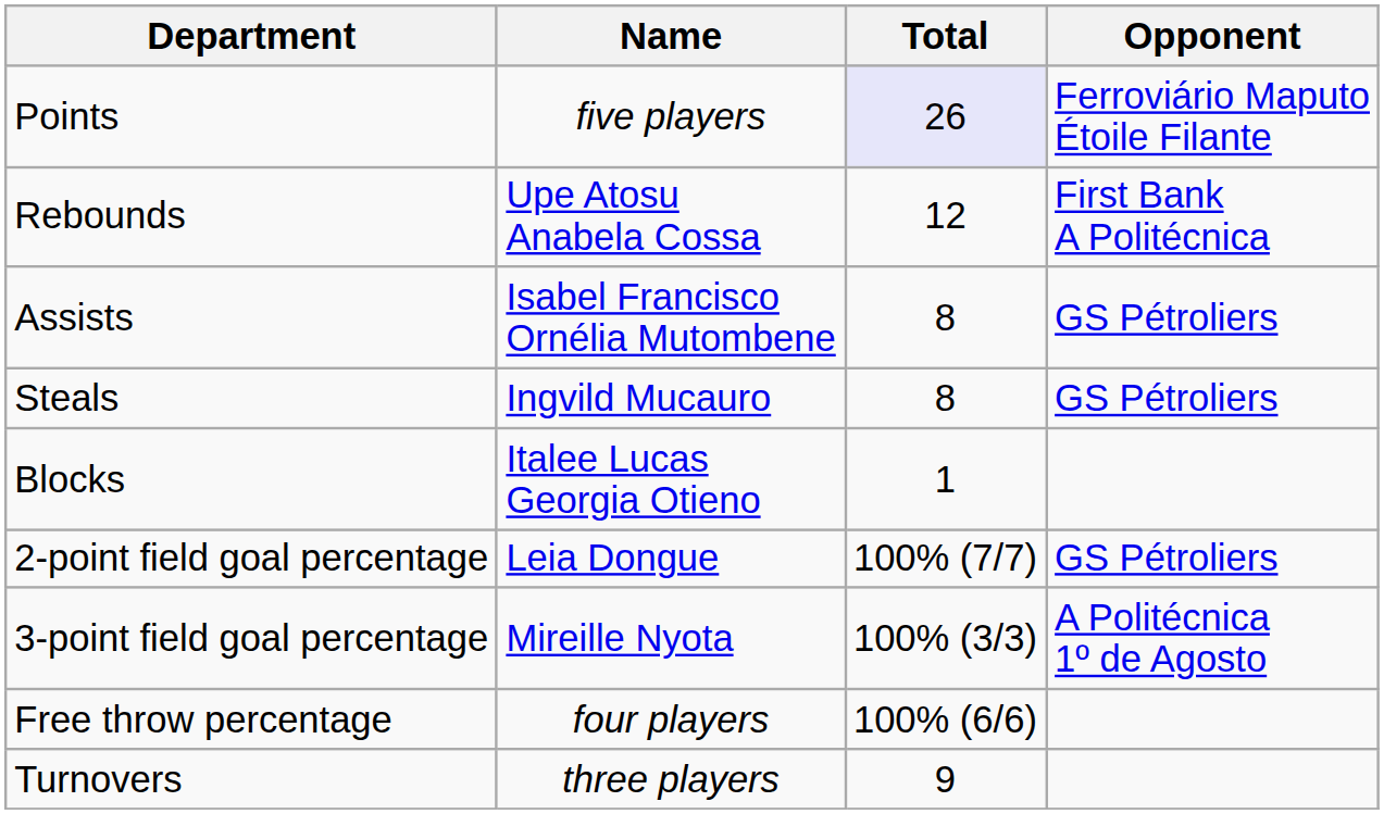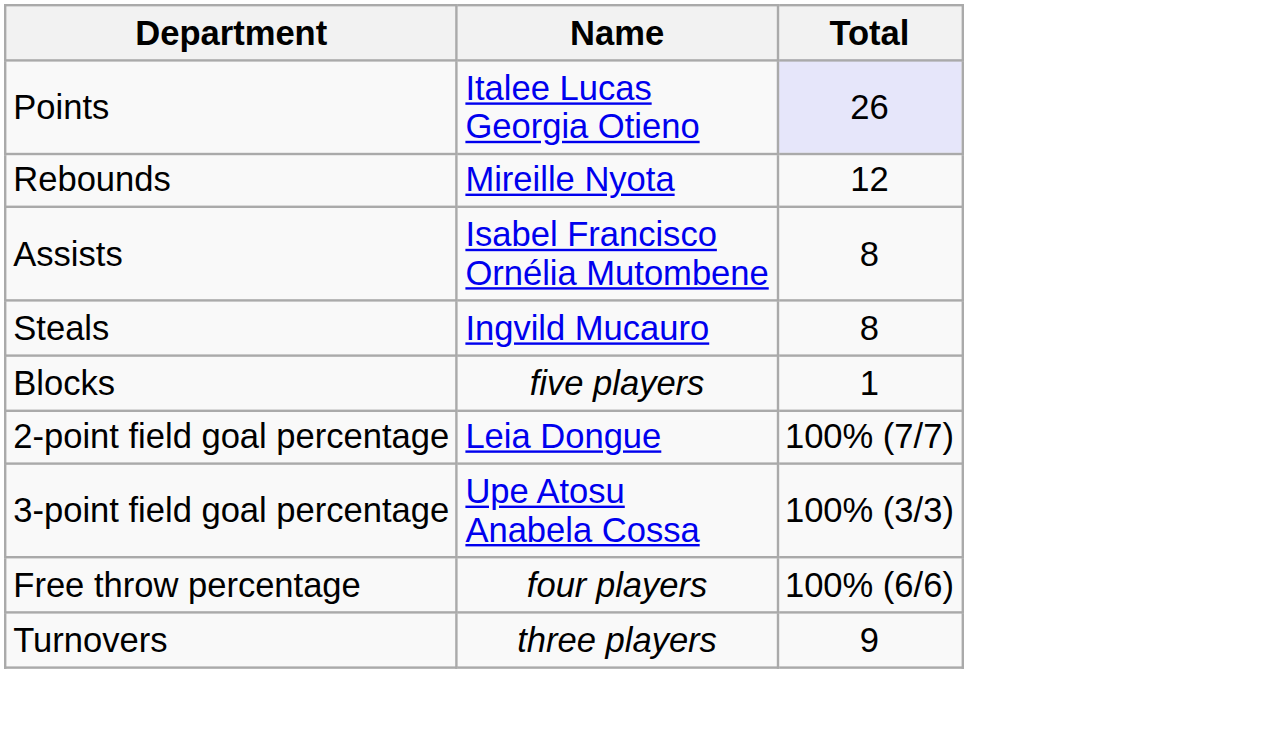 <table class=wikitable style="font-size:90%;">
 <tr>
 <th>Department</th>
 <th>Name</th>
 <th>Total</th>
-<th>Opponent</th>
 </tr>
 <tr>
 <td>Points</td>
-<td align=center><em>five players</em></td>
+<td> <a href='#'>Italee Lucas</a><br> <a href='#'>Georgia Otieno</a></td>
 <td align=center style="background: lavender;">26</td>
-<td> <a href='#'>Ferroviário Maputo</a><br> <a href='#'>Étoile Filante</a></td>
 </tr>
 <tr>
 <td>Rebounds</td>
-<td> <a href='#'>Upe Atosu</a><br> <a href='#'>Anabela Cossa</a></td>
+<td> <a href='#'>Mireille Nyota</a></td>
 <td align=center>12</td>
-<td> <a href='#'>First Bank</a><br> <a href='#'>A Politécnica</a></td>
 </tr>
 <tr>
 <td>Assists</td>
 <td> <a href='#'>Isabel Francisco</a><br> <a href='#'>Ornélia Mutombene</a></td>
 <td align=center>8</td>
-<td> <a href='#'>GS Pétroliers</a></td>
 </tr>
 <tr>
 <td>Steals</td>
 <td> <a href='#'>Ingvild Mucauro</a></td>
 <td align=center>8</td>
-<td> <a href='#'>GS Pétroliers</a></td>
 </tr>
 <tr>
 <td>Blocks</td>
-<td> <a href='#'>Italee Lucas</a><br> <a href='#'>Georgia Otieno</a></td>
+<td align=center><em>five players</em></td>
 <td align=center>1</td>
-<td></td>
 </tr>
 <tr>
 <td>2-point field goal percentage</td>
 <td> <a href='#'>Leia Dongue</a></td>
 <td align=center>100% (7/7)</td>
-<td> <a href='#'>GS Pétroliers</a></td>
 </tr>
 <tr>
 <td>3-point field goal percentage</td>
-<td> <a href='#'>Mireille Nyota</a></td>
+<td> <a href='#'>Upe Atosu</a><br> <a href='#'>Anabela Cossa</a></td>
 <td align=center>100% (3/3)</td>
-<td> <a href='#'>A Politécnica</a><br> <a href='#'>1º de Agosto</a></td>
 </tr>
 <tr>
 <td>Free throw percentage</td>
 <td align=center><em>four players</em></td>
 <td align=center>100% (6/6)</td>
-<td></td>
 </tr>
 <tr>
 <td>Turnovers</td>
 <td align=center><em>three players</em></td>
 <td align=center>9</td>
-<td></td>
 </tr>
 </table>
